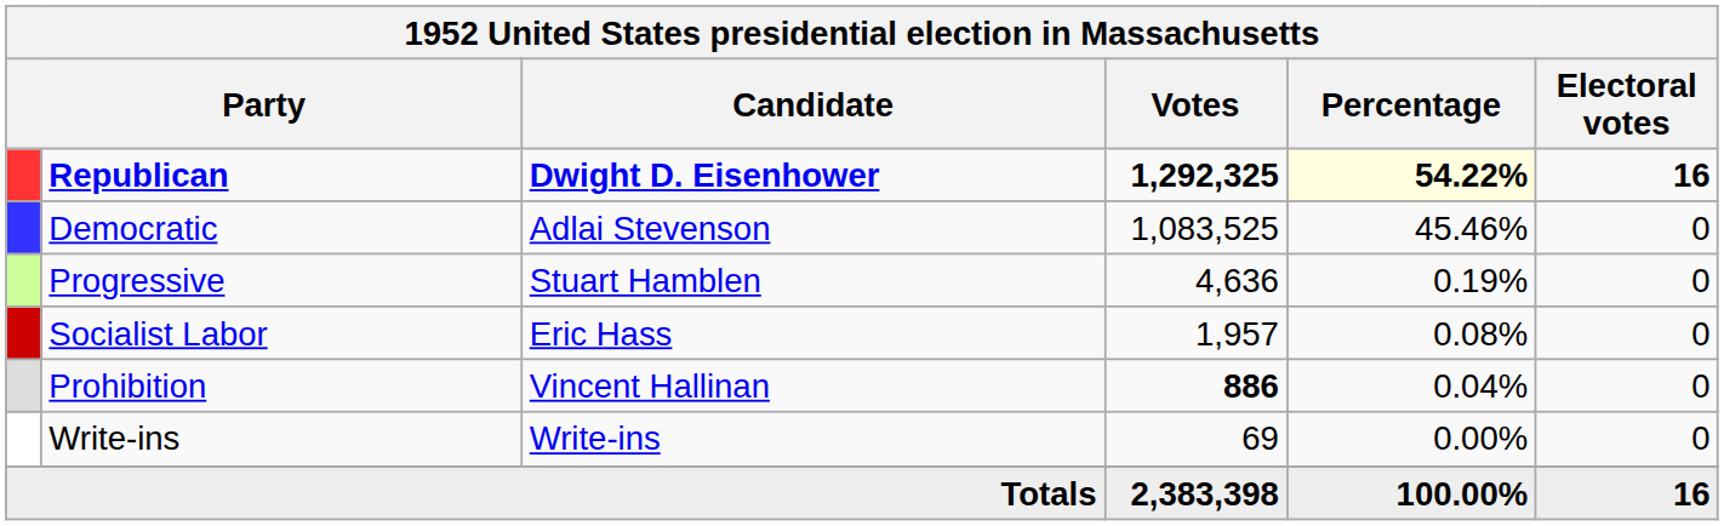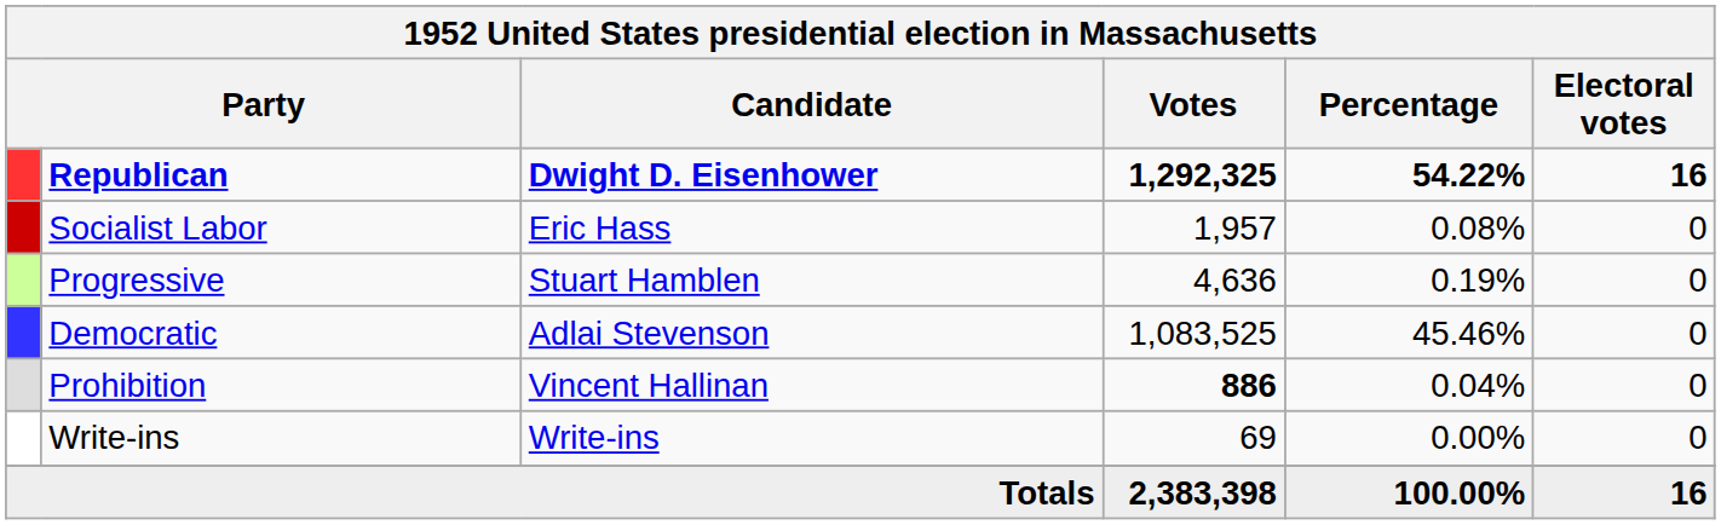 <table class="wikitable" style="font-size: 95%;">
 <tr>
 <th colspan="6">1952 United States presidential election in Massachusetts</th>
 </tr>
 <tr>
 <th colspan="2" style="width: 15em">Party</th>
 <th style="width: 17em">Candidate</th>
 <th style="width: 5em">Votes</th>
 <th style="width: 7em">Percentage</th>
 <th style="width: 5em">Electoral votes</th>
 </tr>
 <tr>
 <th style="background-color:#FF3333; width: 3px"></th>
 <td style="width: 130px"><strong><a href='#'>Republican</a></strong></td>
 <td><strong><a href='#'>Dwight D. Eisenhower</a></strong></td>
 <td align="right"><strong>1,292,325</strong></td>
-<td align="right" style="background: lightyellow;"><strong>54.22%</strong></td>
+<td align="right"><strong>54.22%</strong></td>
 <td align="right"><strong>16</strong></td>
 </tr>
 <tr>
-<th style="background-color:#3333FF; width: 3px"></th>
-<td style="width: 130px"><a href='#'>Democratic</a></td>
-<td><a href='#'>Adlai Stevenson</a></td>
-<td align="right">1,083,525</td>
-<td align="right">45.46%</td>
+<th style="background-color:#CC0000; width: 3px"></th>
+<td style="width: 130px"><a href='#'>Socialist Labor</a></td>
+<td><a href='#'>Eric Hass</a></td>
+<td align="right">1,957</td>
+<td align="right">0.08%</td>
 <td align="right">0</td>
 </tr>
 <tr>
 <th style="background-color:#CCFF99; width: 3px"></th>
 <td style="width: 130px"><a href='#'>Progressive</a></td>
 <td><a href='#'>Stuart Hamblen</a></td>
 <td align="right">4,636</td>
 <td align="right">0.19%</td>
 <td align="right">0</td>
 </tr>
 <tr>
-<th style="background-color:#CC0000; width: 3px"></th>
-<td style="width: 130px"><a href='#'>Socialist Labor</a></td>
-<td><a href='#'>Eric Hass</a></td>
-<td align="right">1,957</td>
-<td align="right">0.08%</td>
+<th style="background-color:#3333FF; width: 3px"></th>
+<td style="width: 130px"><a href='#'>Democratic</a></td>
+<td><a href='#'>Adlai Stevenson</a></td>
+<td align="right">1,083,525</td>
+<td align="right">45.46%</td>
 <td align="right">0</td>
 </tr>
 <tr>
 <th style="background-color:#DDDDDD; width: 3px"></th>
 <td style="width: 130px"><a href='#'>Prohibition</a></td>
 <td><a href='#'>Vincent Hallinan</a></td>
 <td align="right"><strong>886</strong></td>
 <td align="right">0.04%</td>
 <td align="right">0</td>
 </tr>
 <tr>
 <th style="background-color:#FFFFFF; width: 3px"></th>
 <td style="width: 130px">Write-ins</td>
 <td><a href='#'>Write-ins</a></td>
 <td align="right">69</td>
 <td align="right">0.00%</td>
 <td align="right">0</td>
 </tr>
 <tr>
 </tr>
 <tr bgcolor="#EEEEEE">
 <td colspan="3" align="right"><strong>Totals</strong></td>
 <td align="right"><strong>2,383,398</strong></td>
 <td align="right"><strong>100.00%</strong></td>
 <td align="right"><strong>16</strong></td>
 </tr>
 </table>
